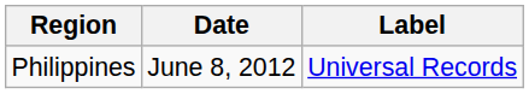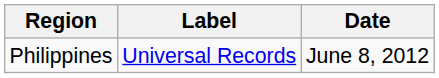 <table class="wikitable">
 <tr>
 <th>Region</th>
+<th>Label</th>
 <th>Date</th>
-<th>Label</th>
 </tr>
 <tr>
 <td>Philippines</td>
+<td><a href='#'>Universal Records</a></td>
 <td>June 8, 2012</td>
-<td><a href='#'>Universal Records</a></td>
 </tr>
 </table>
